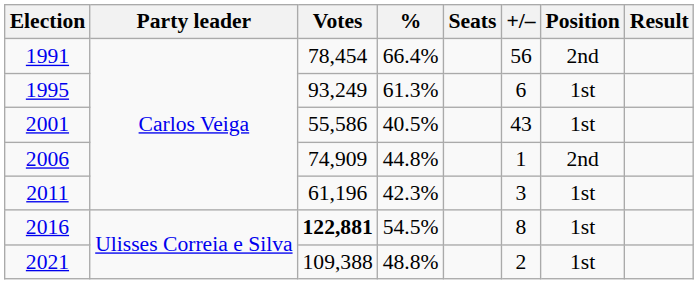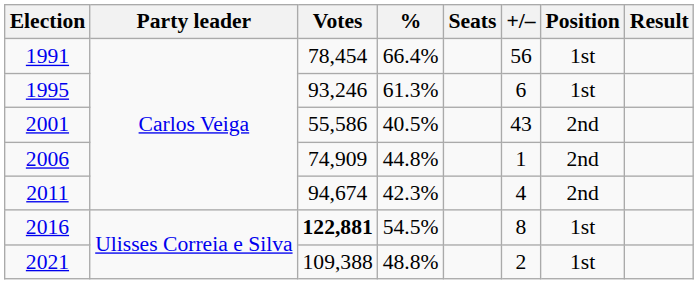 <table class=wikitable style=text-align:center>
 <tr>
 <th><strong>Election</strong></th>
 <th>Party leader</th>
 <th>Votes</th>
 <th>%</th>
 <th>Seats</th>
 <th>+/–</th>
 <th>Position</th>
 <th><strong>Result</strong></th>
 </tr>
 <tr>
 <td><a href='#'>1991</a></td>
 <td rowspan="5"><a href='#'>Carlos Veiga</a></td>
 <td>78,454</td>
 <td>66.4%</td>
 <td></td>
 <td> 56</td>
-<td> 2nd</td>
+<td> 1st</td>
 <td></td>
 </tr>
 <tr>
 <td><a href='#'>1995</a></td>
-<td>93,249</td>
+<td>93,246</td>
 <td>61.3%</td>
 <td></td>
 <td> 6</td>
 <td> 1st</td>
 <td></td>
 </tr>
 <tr>
 <td><a href='#'>2001</a></td>
 <td>55,586</td>
 <td>40.5%</td>
 <td></td>
 <td> 43</td>
-<td> 1st</td>
+<td> 2nd</td>
 <td></td>
 </tr>
 <tr>
 <td><a href='#'>2006</a></td>
 <td>74,909</td>
 <td>44.8%</td>
 <td></td>
 <td> 1</td>
 <td> 2nd</td>
 <td></td>
 </tr>
 <tr>
 <td><a href='#'>2011</a></td>
-<td>61,196</td>
+<td>94,674</td>
 <td>42.3%</td>
 <td></td>
-<td> 3</td>
-<td> 1st</td>
+<td> 4</td>
+<td> 2nd</td>
 <td></td>
 </tr>
 <tr>
 <td><a href='#'>2016</a></td>
 <td rowspan="2"><a href='#'>Ulisses Correia e Silva</a></td>
 <td><strong>122,881</strong></td>
 <td>54.5%</td>
 <td></td>
 <td> 8</td>
 <td> 1st</td>
 <td></td>
 </tr>
 <tr>
 <td><a href='#'>2021</a></td>
 <td>109,388</td>
 <td>48.8%</td>
 <td></td>
 <td> 2</td>
 <td> 1st</td>
 <td></td>
 </tr>
 </table>
